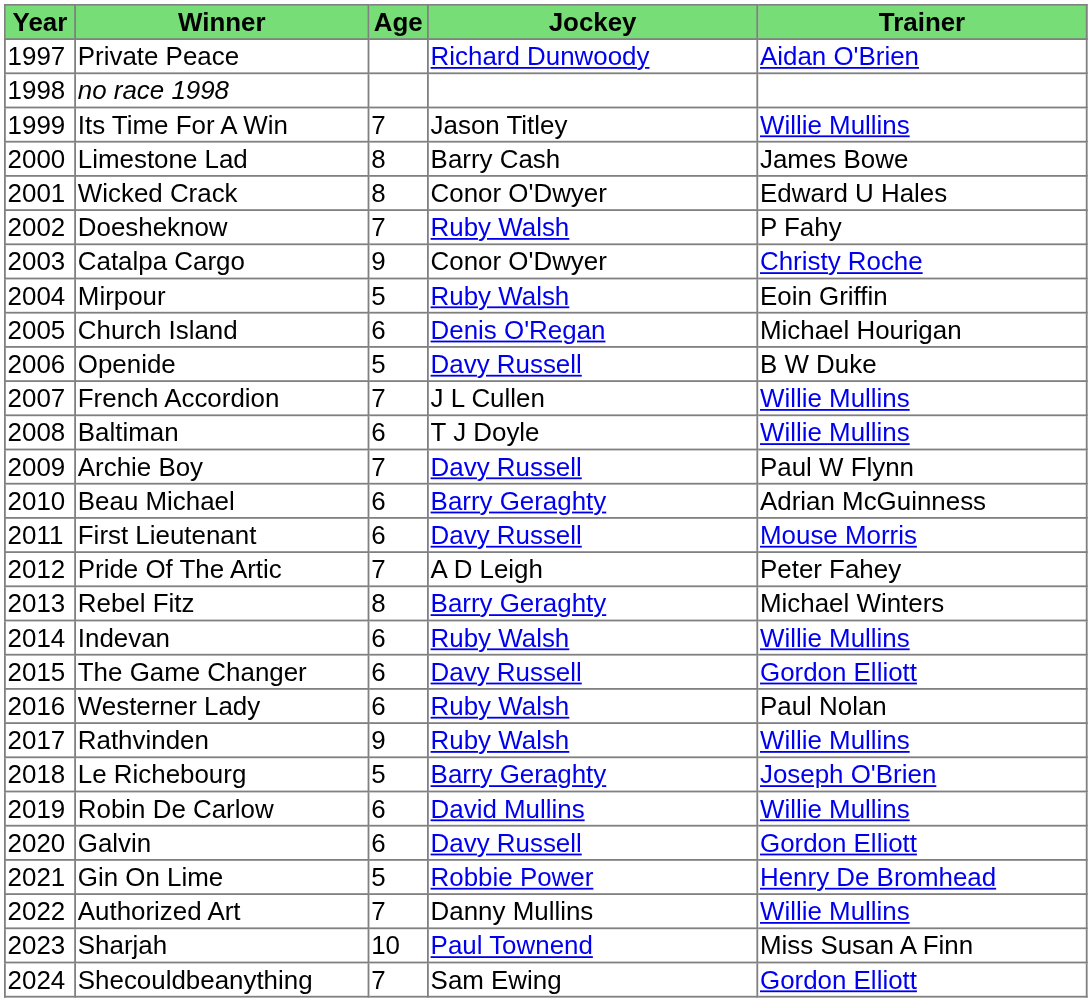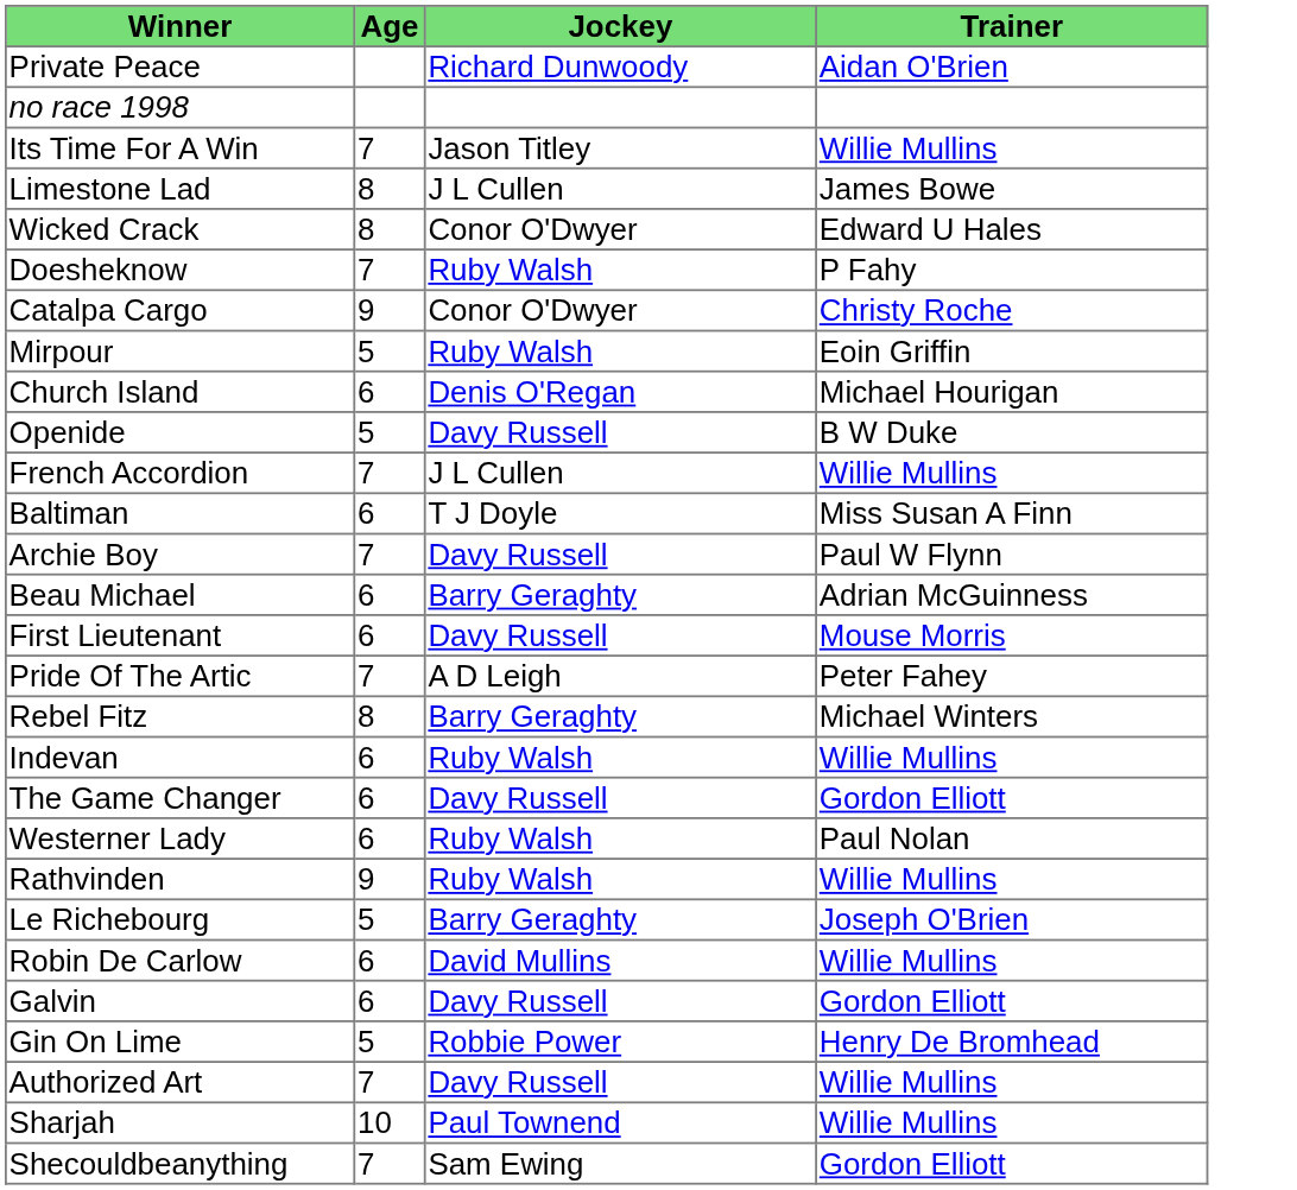 <table class = "sortable" | border="1" style="border-collapse: collapse; font-size:90%">
 <tr bgcolor="#77dd77" align="center">
-<th style="width:36px"><strong>Year</strong></th>
 <th style="width:160px"><strong>Winner</strong></th>
 <th style="width:30px"><strong>Age</strong></th>
 <th style="width:180px"><strong>Jockey</strong></th>
 <th style="width:180px"><strong>Trainer</strong></th>
 </tr>
 <tr>
-<td>1997</td>
 <td>Private Peace</td>
 <td></td>
 <td><a href='#'>Richard Dunwoody</a></td>
 <td><a href='#'>Aidan O'Brien</a></td>
 </tr>
 <tr>
-<td>1998</td>
 <td><em>no race 1998</em></td>
 <td></td>
 <td></td>
 <td></td>
 </tr>
 <tr>
-<td>1999</td>
 <td>Its Time For A Win</td>
 <td>7</td>
 <td>Jason Titley</td>
 <td><a href='#'>Willie Mullins</a></td>
 </tr>
 <tr>
-<td>2000</td>
 <td>Limestone Lad </td>
 <td>8</td>
-<td>Barry Cash</td>
+<td>J L Cullen</td>
 <td>James Bowe</td>
 </tr>
 <tr>
-<td>2001</td>
 <td>Wicked Crack</td>
 <td>8</td>
 <td>Conor O'Dwyer</td>
 <td>Edward U Hales</td>
 </tr>
 <tr>
-<td>2002</td>
 <td>Doesheknow</td>
 <td>7</td>
 <td><a href='#'>Ruby Walsh</a></td>
 <td>P Fahy</td>
 </tr>
 <tr>
-<td>2003</td>
 <td>Catalpa Cargo</td>
 <td>9</td>
 <td>Conor O'Dwyer</td>
 <td><a href='#'>Christy Roche</a></td>
 </tr>
 <tr>
-<td>2004</td>
 <td>Mirpour</td>
 <td>5</td>
 <td><a href='#'>Ruby Walsh</a></td>
 <td>Eoin Griffin</td>
 </tr>
 <tr>
-<td>2005</td>
 <td>Church Island</td>
 <td>6</td>
 <td><a href='#'>Denis O'Regan</a></td>
 <td>Michael Hourigan</td>
 </tr>
 <tr>
-<td>2006</td>
 <td>Openide</td>
 <td>5</td>
 <td><a href='#'>Davy Russell</a></td>
 <td>B W Duke</td>
 </tr>
 <tr>
-<td>2007</td>
 <td>French Accordion</td>
 <td>7</td>
 <td>J L Cullen</td>
 <td><a href='#'>Willie Mullins</a></td>
 </tr>
 <tr>
-<td>2008</td>
 <td>Baltiman</td>
 <td>6</td>
 <td>T J Doyle</td>
-<td><a href='#'>Willie Mullins</a></td>
+<td>Miss Susan A Finn</td>
 </tr>
 <tr>
-<td>2009</td>
 <td>Archie Boy</td>
 <td>7</td>
 <td><a href='#'>Davy Russell</a></td>
 <td>Paul W Flynn</td>
 </tr>
 <tr>
-<td>2010</td>
 <td>Beau Michael</td>
 <td>6</td>
 <td><a href='#'>Barry Geraghty</a></td>
 <td>Adrian McGuinness</td>
 </tr>
 <tr>
-<td>2011</td>
 <td>First Lieutenant</td>
 <td>6</td>
 <td><a href='#'>Davy Russell</a></td>
 <td><a href='#'>Mouse Morris</a></td>
 </tr>
 <tr>
-<td>2012</td>
 <td>Pride Of The Artic</td>
 <td>7</td>
 <td>A D Leigh</td>
 <td>Peter Fahey</td>
 </tr>
 <tr>
-<td>2013</td>
 <td>Rebel Fitz</td>
 <td>8</td>
 <td><a href='#'>Barry Geraghty</a></td>
 <td>Michael Winters</td>
 </tr>
 <tr>
-<td>2014</td>
 <td>Indevan</td>
 <td>6</td>
 <td><a href='#'>Ruby Walsh</a></td>
 <td><a href='#'>Willie Mullins</a></td>
 </tr>
 <tr>
-<td>2015</td>
 <td>The Game Changer</td>
 <td>6</td>
 <td><a href='#'>Davy Russell</a></td>
 <td><a href='#'>Gordon Elliott</a></td>
 </tr>
 <tr>
-<td>2016</td>
 <td>Westerner Lady</td>
 <td>6</td>
 <td><a href='#'>Ruby Walsh</a></td>
 <td>Paul Nolan</td>
 </tr>
 <tr>
-<td>2017</td>
 <td>Rathvinden</td>
 <td>9</td>
 <td><a href='#'>Ruby Walsh</a></td>
 <td><a href='#'>Willie Mullins</a></td>
 </tr>
 <tr>
-<td>2018</td>
 <td>Le Richebourg</td>
 <td>5</td>
 <td><a href='#'>Barry Geraghty</a></td>
 <td><a href='#'>Joseph O'Brien</a></td>
 </tr>
 <tr>
-<td>2019</td>
 <td>Robin De Carlow</td>
 <td>6</td>
 <td><a href='#'>David Mullins</a></td>
 <td><a href='#'>Willie Mullins</a></td>
 </tr>
 <tr>
-<td>2020</td>
 <td>Galvin</td>
 <td>6</td>
 <td><a href='#'>Davy Russell</a></td>
 <td><a href='#'>Gordon Elliott</a></td>
 </tr>
 <tr>
-<td>2021</td>
 <td>Gin On Lime</td>
 <td>5</td>
 <td><a href='#'>Robbie Power</a></td>
 <td><a href='#'>Henry De Bromhead</a></td>
 </tr>
 <tr>
-<td>2022</td>
 <td>Authorized Art</td>
 <td>7</td>
-<td>Danny Mullins</td>
+<td><a href='#'>Davy Russell</a></td>
 <td><a href='#'>Willie Mullins</a></td>
 </tr>
 <tr>
-<td>2023</td>
 <td>Sharjah</td>
 <td>10</td>
 <td><a href='#'>Paul Townend</a></td>
-<td>Miss Susan A Finn</td>
+<td><a href='#'>Willie Mullins</a></td>
 </tr>
 <tr>
-<td>2024</td>
 <td>Shecouldbeanything</td>
 <td>7</td>
 <td>Sam Ewing</td>
 <td><a href='#'>Gordon Elliott</a></td>
 </tr>
 </table>
